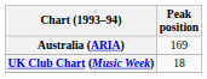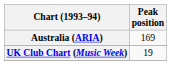 <table class="wikitable sortable plainrowheaders">
 <tr>
 <th>Chart (1993–94)</th>
 <th>Peak<br>position</th>
 </tr>
 <tr>
 <th scope="row">Australia (<a href='#'>ARIA</a>)</th>
 <td align="center">169</td>
 </tr>
 <tr>
 </tr>
 <tr>
 <th scope="row"><a href='#'>UK Club Chart</a> (<em><a href='#'>Music Week</a></em>)</th>
-<td align="center">18</td>
+<td align="center">19</td>
 </tr>
 <tr>
 </tr>
 <tr>
 </tr>
 </table>
